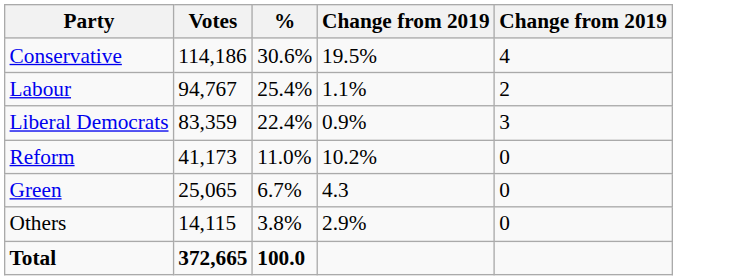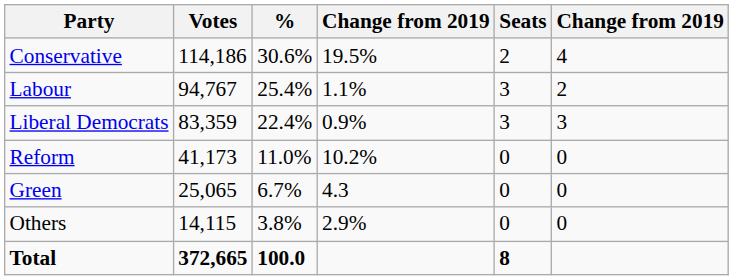 <table class="wikitable">
 <tr>
 <th>Party</th>
 <th>Votes</th>
 <th>%</th>
 <th>Change from 2019</th>
+<th>Seats</th>
 <th>Change from 2019</th>
 </tr>
 <tr>
 <td><a href='#'>Conservative</a></td>
 <td>114,186</td>
 <td>30.6%</td>
 <td>19.5%</td>
+<td>2</td>
 <td>4</td>
 </tr>
 <tr>
 <td><a href='#'>Labour</a></td>
 <td>94,767</td>
 <td>25.4%</td>
 <td>1.1%</td>
+<td>3</td>
 <td>2</td>
 </tr>
 <tr>
 <td><a href='#'>Liberal Democrats</a></td>
 <td>83,359</td>
 <td>22.4%</td>
 <td>0.9%</td>
 <td>3</td>
+<td>3</td>
 </tr>
 <tr>
 <td><a href='#'>Reform</a></td>
 <td>41,173</td>
 <td>11.0%</td>
 <td>10.2%</td>
+<td>0</td>
 <td>0</td>
 </tr>
 <tr>
 <td><a href='#'>Green</a></td>
 <td>25,065</td>
 <td>6.7%</td>
 <td>4.3</td>
 <td>0</td>
+<td>0</td>
 </tr>
 <tr>
 <td>Others</td>
 <td>14,115</td>
 <td>3.8%</td>
 <td>2.9%</td>
 <td>0</td>
+<td>0</td>
 </tr>
 <tr>
 <td><strong>Total</strong></td>
 <td><strong>372,665</strong></td>
 <td><strong>100.0</strong></td>
 <td></td>
+<td><strong>8</strong></td>
 <td></td>
 </tr>
 </table>
